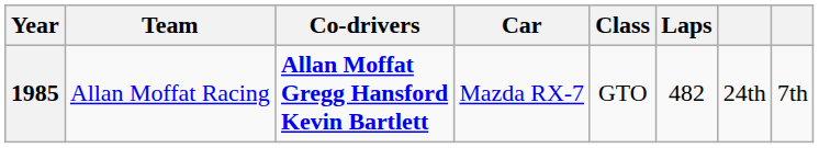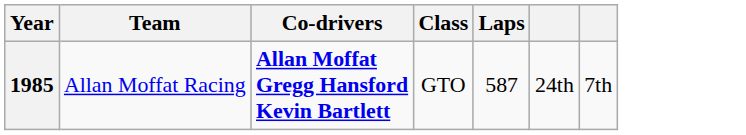 <table class="wikitable" style="text-align:center; font-size:90%">
 <tr>
 <th>Year</th>
 <th>Team</th>
 <th>Co-drivers</th>
-<th>Car</th>
 <th>Class</th>
 <th>Laps</th>
 <th></th>
 <th></th>
 </tr>
 <tr>
 <th>1985</th>
 <td align="left"> <a href='#'>Allan Moffat Racing</a></td>
 <td align="left"><strong> <a href='#'>Allan Moffat</a><br> <a href='#'>Gregg Hansford</a><br> <a href='#'>Kevin Bartlett</a></strong></td>
-<td align="left"><a href='#'>Mazda RX-7</a></td>
 <td>GTO</td>
-<td>482</td>
+<td>587</td>
 <td>24th</td>
 <td>7th</td>
 </tr>
 </table>
